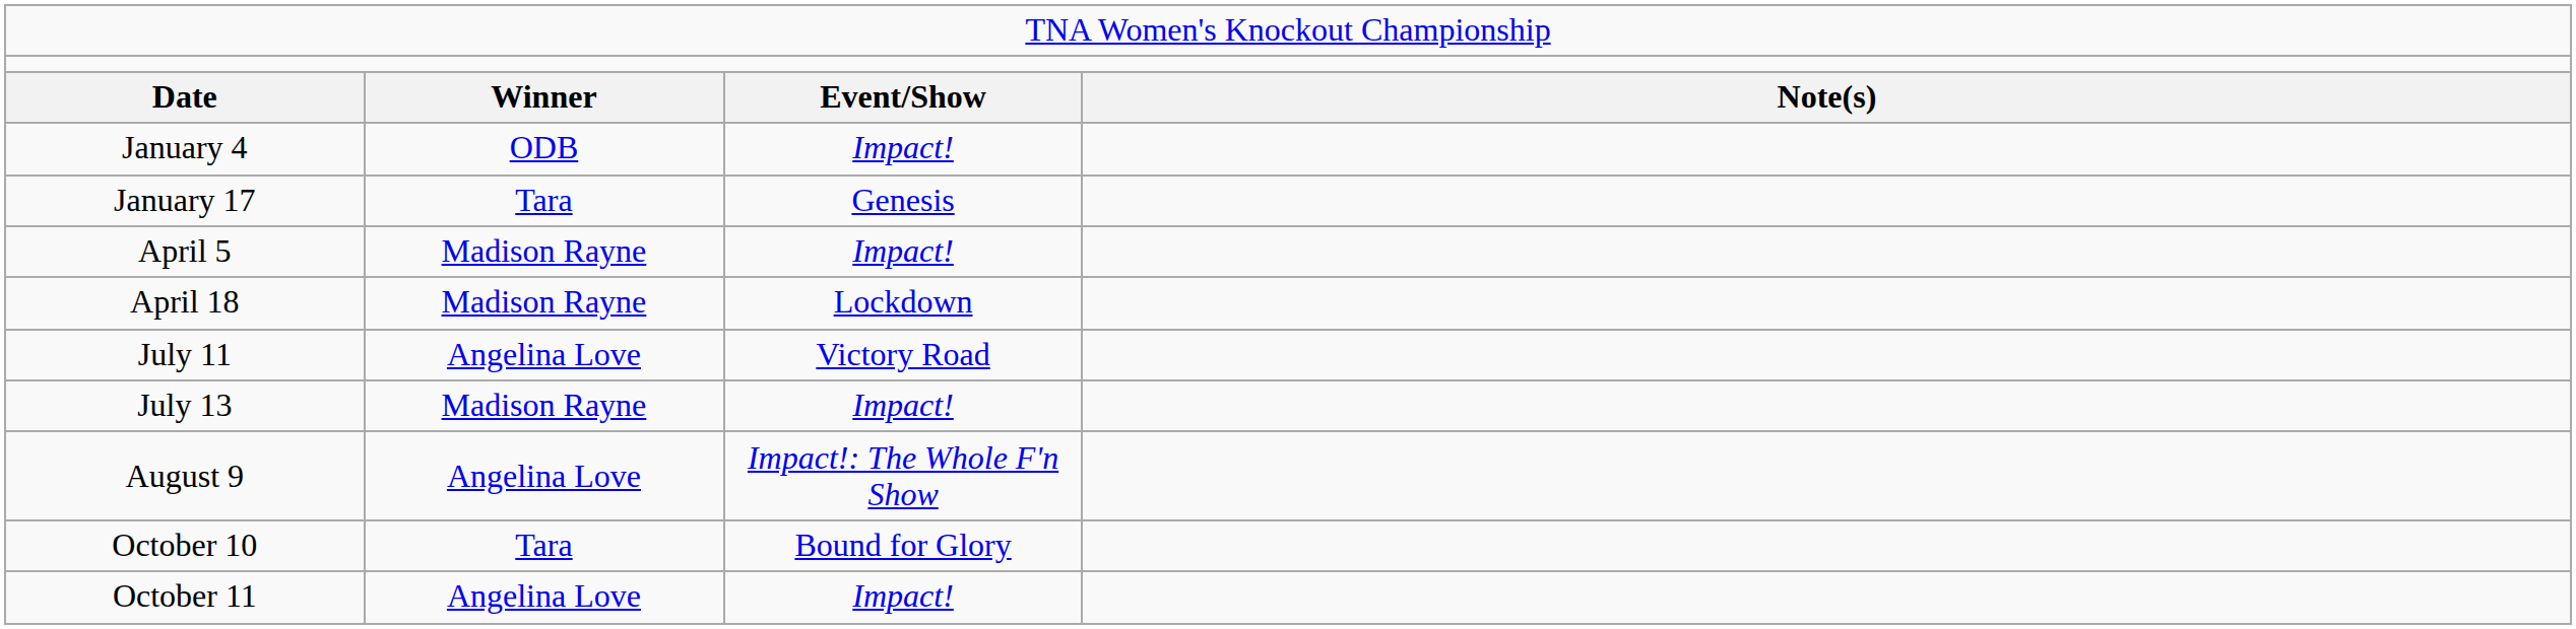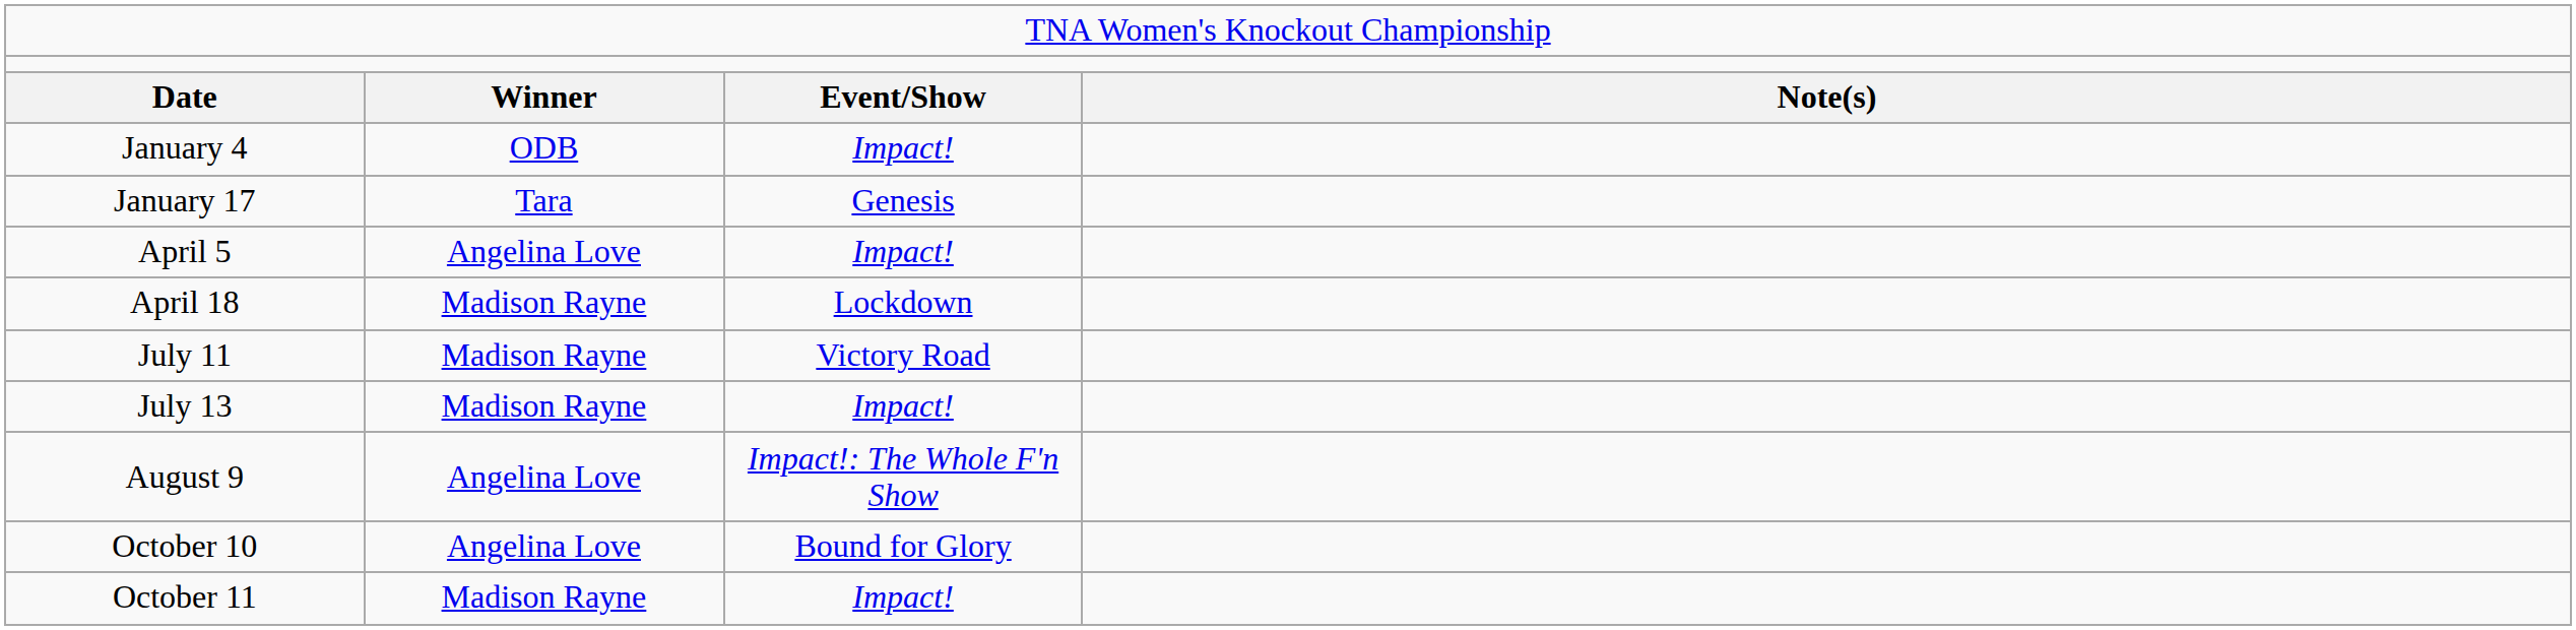 <table class="wikitable" style="text-align:center; width:100%;">
 <tr>
 <td colspan="5"><a href='#'>TNA Women's Knockout Championship</a></td>
 </tr>
 <tr>
 <td colspan="5"><strong></strong></td>
 </tr>
 <tr>
 <th width="14%">Date</th>
 <th width="14%">Winner</th>
 <th width="14%">Event/Show</th>
 <th width="58%">Note(s)</th>
 </tr>
 <tr>
 <td>January 4</td>
 <td><a href='#'>ODB</a></td>
 <td><em><a href='#'>Impact!</a></em></td>
 <td></td>
 </tr>
 <tr>
 <td>January 17</td>
 <td><a href='#'>Tara</a></td>
 <td><a href='#'>Genesis</a></td>
 <td></td>
 </tr>
 <tr>
 <td>April 5</td>
-<td><a href='#'>Madison Rayne</a></td>
+<td><a href='#'>Angelina Love</a></td>
 <td><em><a href='#'>Impact!</a></em></td>
 <td></td>
 </tr>
 <tr>
 <td>April 18</td>
 <td><a href='#'>Madison Rayne</a></td>
 <td><a href='#'>Lockdown</a></td>
 <td></td>
 </tr>
 <tr>
 <td>July 11</td>
-<td><a href='#'>Angelina Love</a></td>
+<td><a href='#'>Madison Rayne</a></td>
 <td><a href='#'>Victory Road</a></td>
 <td></td>
 </tr>
 <tr>
 <td>July 13</td>
 <td><a href='#'>Madison Rayne</a></td>
 <td><em><a href='#'>Impact!</a></em></td>
 <td></td>
 </tr>
 <tr>
 <td>August 9</td>
 <td><a href='#'>Angelina Love</a></td>
 <td><em><a href='#'>Impact!: The Whole F'n Show</a></em></td>
 <td></td>
 </tr>
 <tr>
 <td>October 10</td>
-<td><a href='#'>Tara</a></td>
+<td><a href='#'>Angelina Love</a></td>
 <td><a href='#'>Bound for Glory</a></td>
 <td></td>
 </tr>
 <tr>
 <td>October 11</td>
-<td><a href='#'>Angelina Love</a></td>
+<td><a href='#'>Madison Rayne</a></td>
 <td><em><a href='#'>Impact!</a></em></td>
 <td></td>
 </tr>
 <tr>
 </tr>
 </table>
